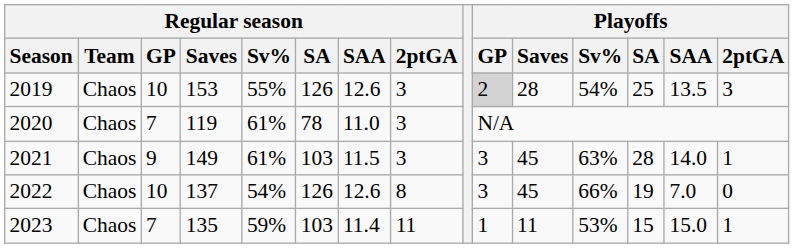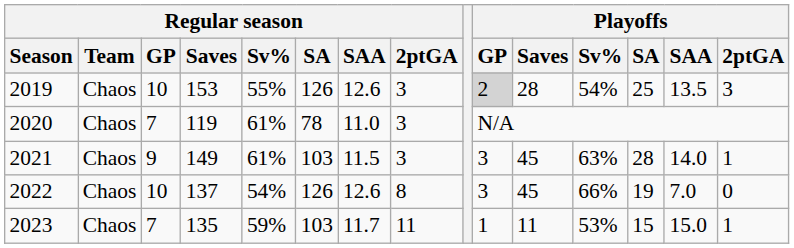 <table class="wikitable">
 <tr>
 <th colspan="8">Regular season</th>
 <th rowspan="7"></th>
 <th colspan="6">Playoffs</th>
 </tr>
 <tr>
 <th>Season</th>
 <th>Team</th>
 <th>GP</th>
 <th>Saves</th>
 <th>Sv%</th>
 <th>SA</th>
 <th>SAA</th>
 <th>2ptGA</th>
 <th>GP</th>
 <th>Saves</th>
 <th>Sv%</th>
 <th>SA</th>
 <th>SAA</th>
 <th>2ptGA</th>
 </tr>
 <tr>
 <td>2019</td>
 <td>Chaos</td>
 <td>10</td>
 <td>153</td>
 <td>55%</td>
 <td>126</td>
 <td>12.6</td>
 <td>3</td>
 <td style="background: lightgrey;">2</td>
 <td>28</td>
 <td>54%</td>
 <td>25</td>
 <td>13.5</td>
 <td>3</td>
 </tr>
 <tr>
 <td>2020</td>
 <td>Chaos</td>
 <td>7</td>
 <td>119</td>
 <td>61%</td>
 <td>78</td>
 <td>11.0</td>
 <td>3</td>
 <td colspan="6">N/A</td>
 </tr>
 <tr>
 <td>2021</td>
 <td>Chaos</td>
 <td>9</td>
 <td>149</td>
 <td>61%</td>
 <td>103</td>
 <td>11.5</td>
 <td>3</td>
 <td>3</td>
 <td>45</td>
 <td>63%</td>
 <td>28</td>
 <td>14.0</td>
 <td>1</td>
 </tr>
 <tr>
 <td>2022</td>
 <td>Chaos</td>
 <td>10</td>
 <td>137</td>
 <td>54%</td>
 <td>126</td>
 <td>12.6</td>
 <td>8</td>
 <td>3</td>
 <td>45</td>
 <td>66%</td>
 <td>19</td>
 <td>7.0</td>
 <td>0</td>
 </tr>
 <tr>
 <td>2023</td>
 <td>Chaos</td>
 <td>7</td>
 <td>135</td>
 <td>59%</td>
 <td>103</td>
-<td>11.4</td>
+<td>11.7</td>
 <td>11</td>
 <td>1</td>
 <td>11</td>
 <td>53%</td>
 <td>15</td>
 <td>15.0</td>
 <td>1</td>
 </tr>
 </table>
